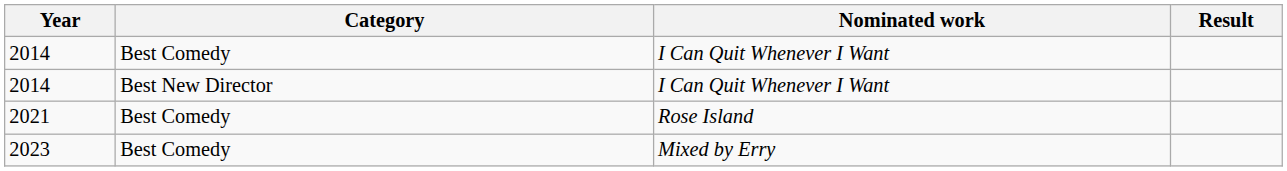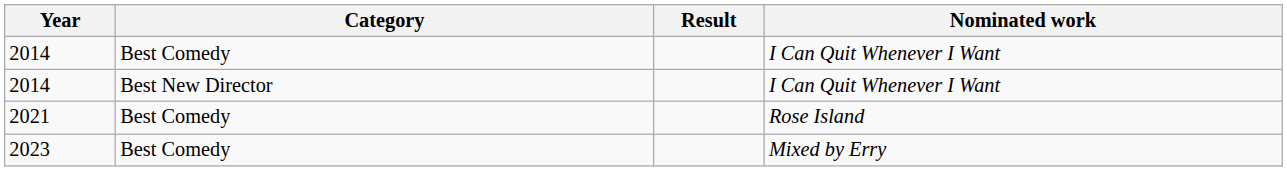 <table class="wikitable">
 <tr>
 <th scope="col" style="width:5em;">Year</th>
 <th scope="col" style="width:26em;">Category</th>
+<th scope="col" style="width:5em;">Result</th>
 <th scope="col" style="width:25em;">Nominated work</th>
-<th scope="col" style="width:5em;">Result</th>
 </tr>
 <tr>
 <td>2014</td>
 <td>Best Comedy</td>
+<td></td>
 <td><em>I Can Quit Whenever I Want</em></td>
-<td></td>
 </tr>
 <tr>
 <td>2014</td>
 <td>Best New Director</td>
+<td></td>
 <td><em>I Can Quit Whenever I Want</em></td>
-<td></td>
 </tr>
 <tr>
 <td>2021</td>
 <td>Best Comedy</td>
+<td></td>
 <td><em>Rose Island</em></td>
-<td></td>
 </tr>
 <tr>
 <td>2023</td>
 <td>Best Comedy</td>
+<td></td>
 <td><em>Mixed by Erry</em></td>
-<td></td>
 </tr>
 </table>
